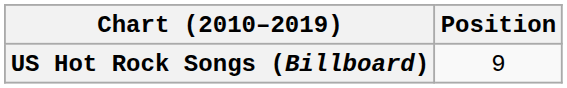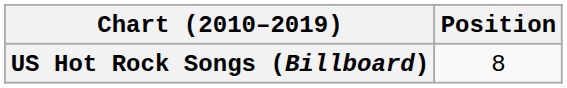 <table class="wikitable plainrowheaders" style="text-align:center">
 <tr>
 <th scope="col">Chart (2010–2019)</th>
 <th scope="col">Position</th>
 </tr>
 <tr>
 <th scope="row">US Hot Rock Songs (<em>Billboard</em>)</th>
-<td>9</td>
+<td>8</td>
 </tr>
 </table>
